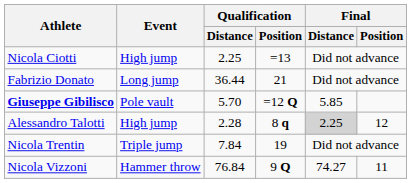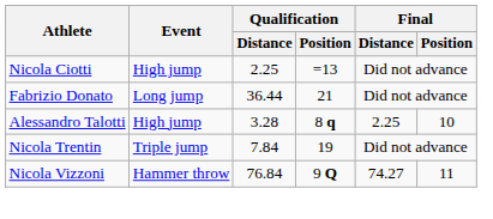 <table class=wikitable style="font-size:90%">
 <tr>
 <th rowspan="2">Athlete</th>
 <th rowspan="2">Event</th>
 <th colspan="2">Qualification</th>
 <th colspan="2">Final</th>
 </tr>
 <tr style="font-size:95%">
 <th>Distance</th>
 <th>Position</th>
 <th>Distance</th>
 <th>Position</th>
 </tr>
 <tr align=center>
 <td align=left><a href='#'>Nicola Ciotti</a></td>
 <td align=left><a href='#'>High jump</a></td>
 <td>2.25</td>
 <td>=13</td>
 <td colspan=2>Did not advance</td>
 </tr>
 <tr align=center>
 <td align=left><a href='#'>Fabrizio Donato</a></td>
 <td align=left><a href='#'>Long jump</a></td>
 <td>36.44</td>
 <td>21</td>
 <td colspan=2>Did not advance</td>
 </tr>
 <tr align=center>
-<td align=left><strong><a href='#'>Giuseppe Gibilisco</a></strong></td>
-<td align=left><a href='#'>Pole vault</a></td>
-<td>5.70</td>
-<td>=12 <strong>Q</strong></td>
-<td>5.85</td>
-<td></td>
-</tr>
-<tr align=center>
 <td align=left><a href='#'>Alessandro Talotti</a></td>
 <td align=left><a href='#'>High jump</a></td>
-<td>2.28</td>
+<td>3.28</td>
 <td>8 <strong>q</strong></td>
-<td style="background: lightgrey;">2.25</td>
-<td>12</td>
+<td>2.25</td>
+<td>10</td>
 </tr>
 <tr align=center>
 <td align=left><a href='#'>Nicola Trentin</a></td>
 <td align=left><a href='#'>Triple jump</a></td>
 <td>7.84</td>
 <td>19</td>
 <td colspan=2>Did not advance</td>
 </tr>
 <tr align=center>
 <td align=left><a href='#'>Nicola Vizzoni</a></td>
 <td align=left><a href='#'>Hammer throw</a></td>
 <td>76.84</td>
 <td>9 <strong>Q</strong></td>
 <td>74.27</td>
 <td>11</td>
 </tr>
 </table>
